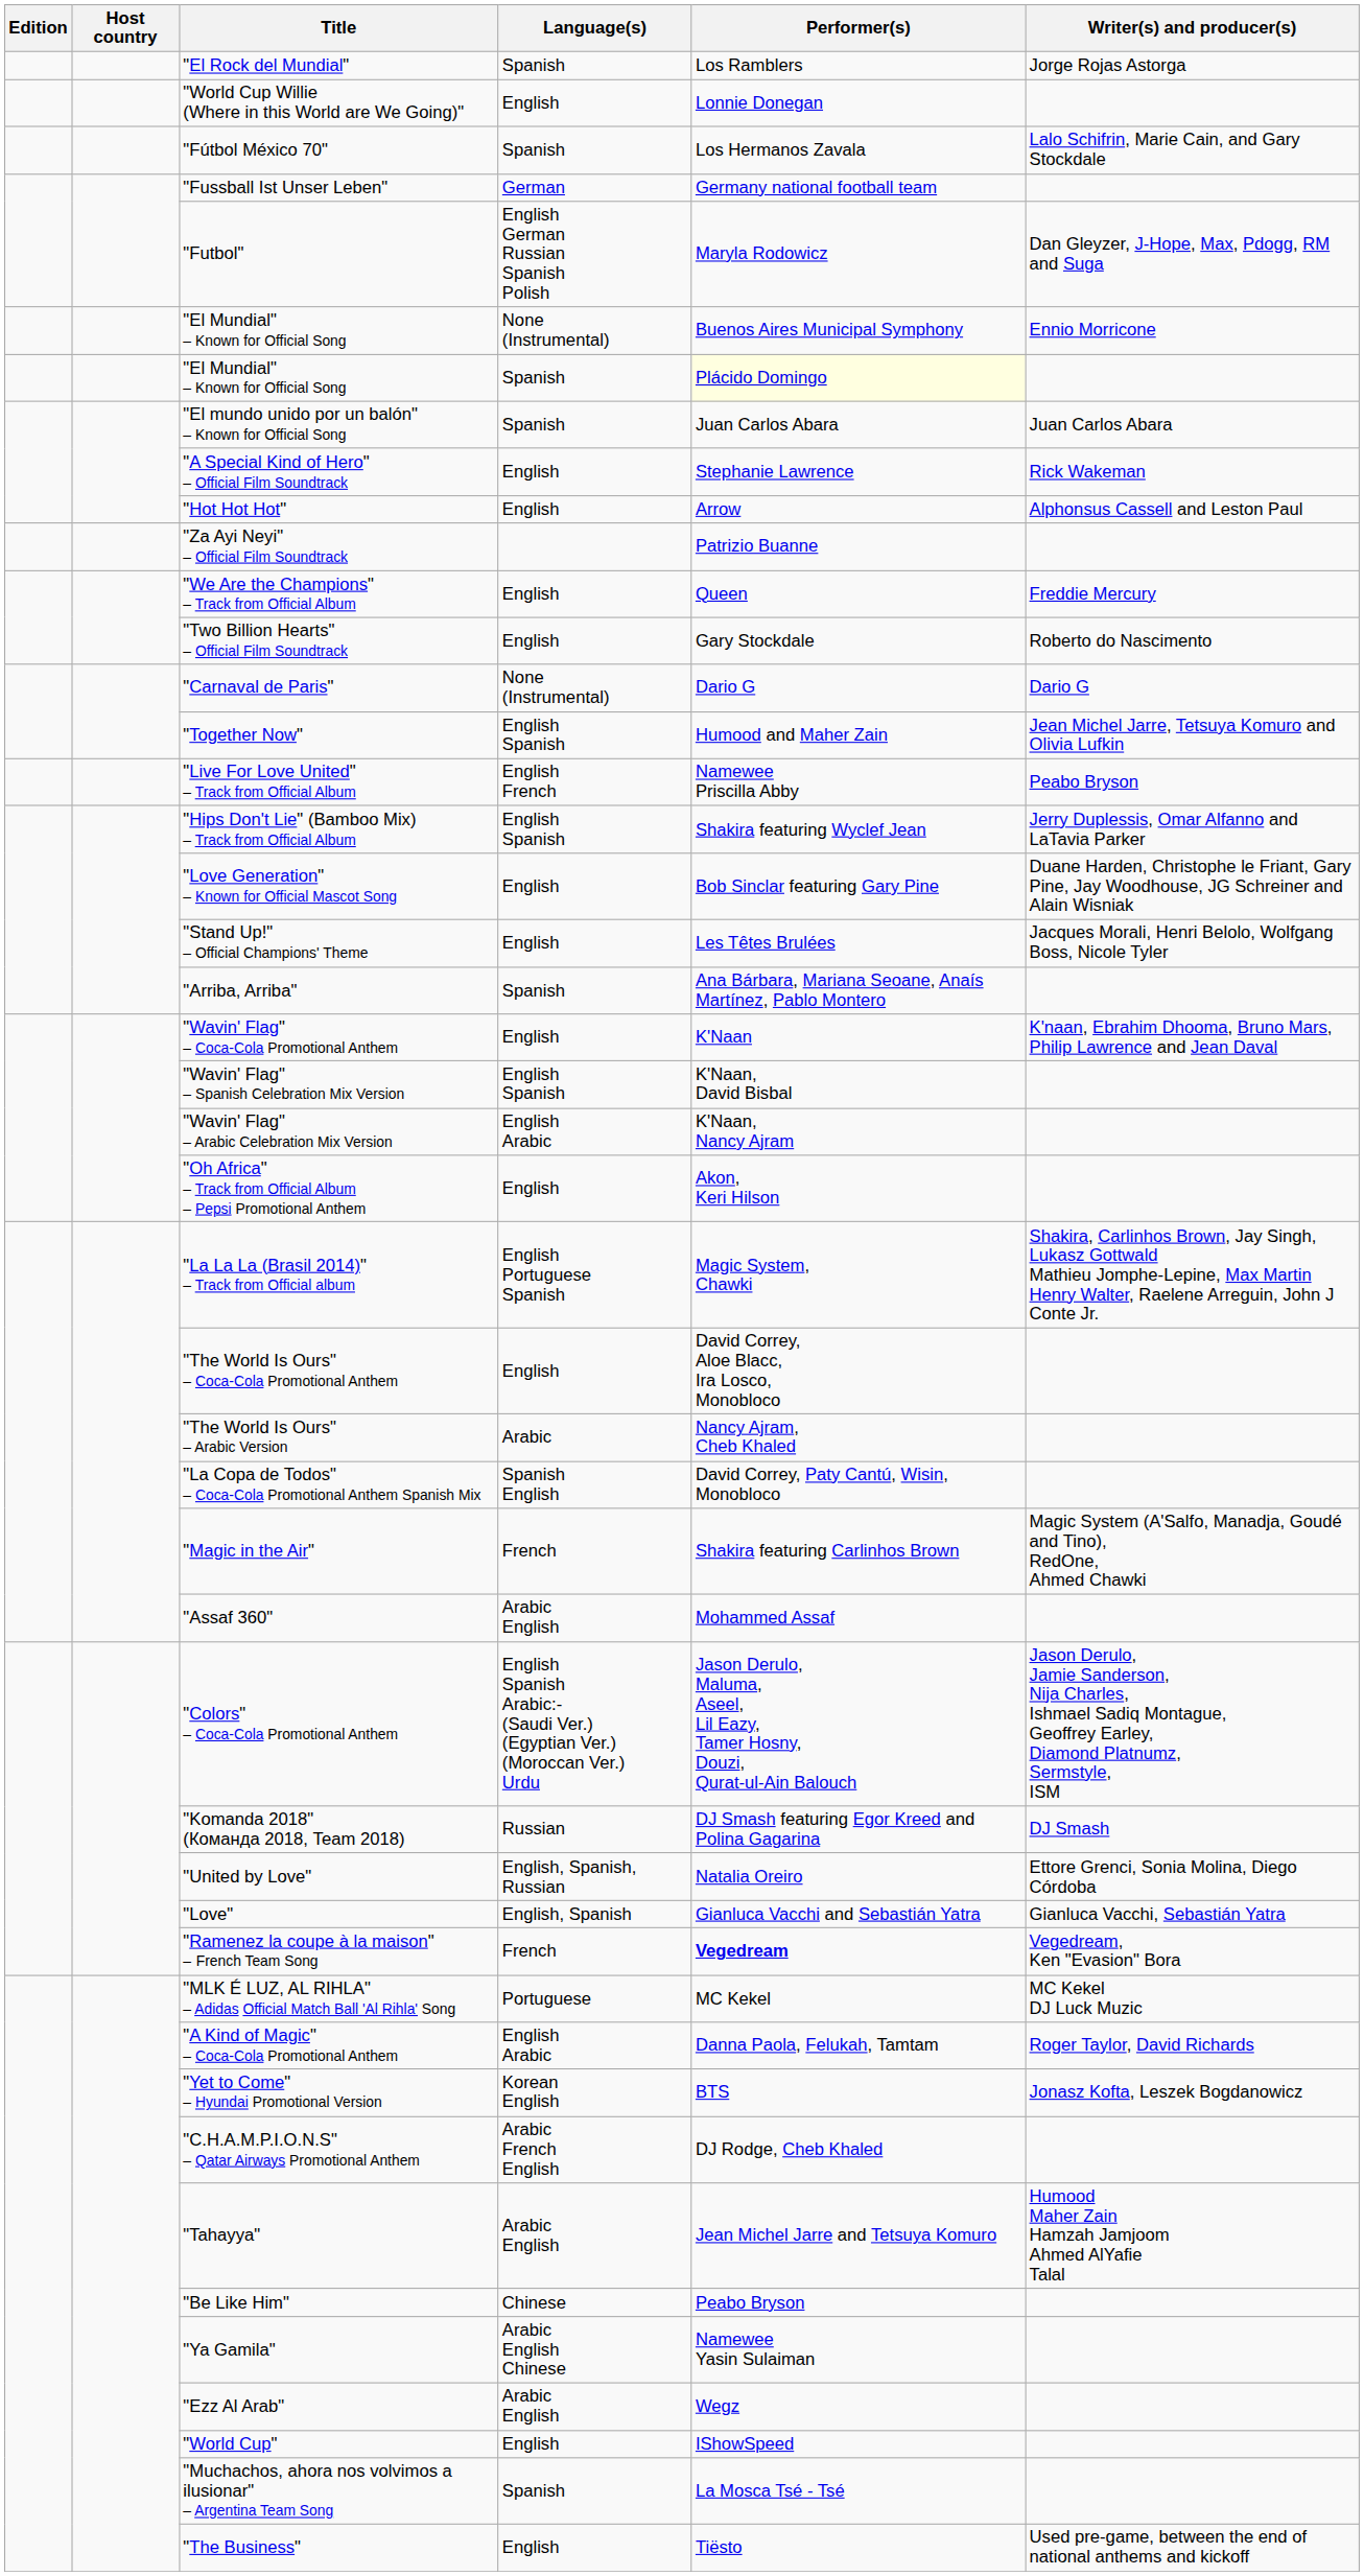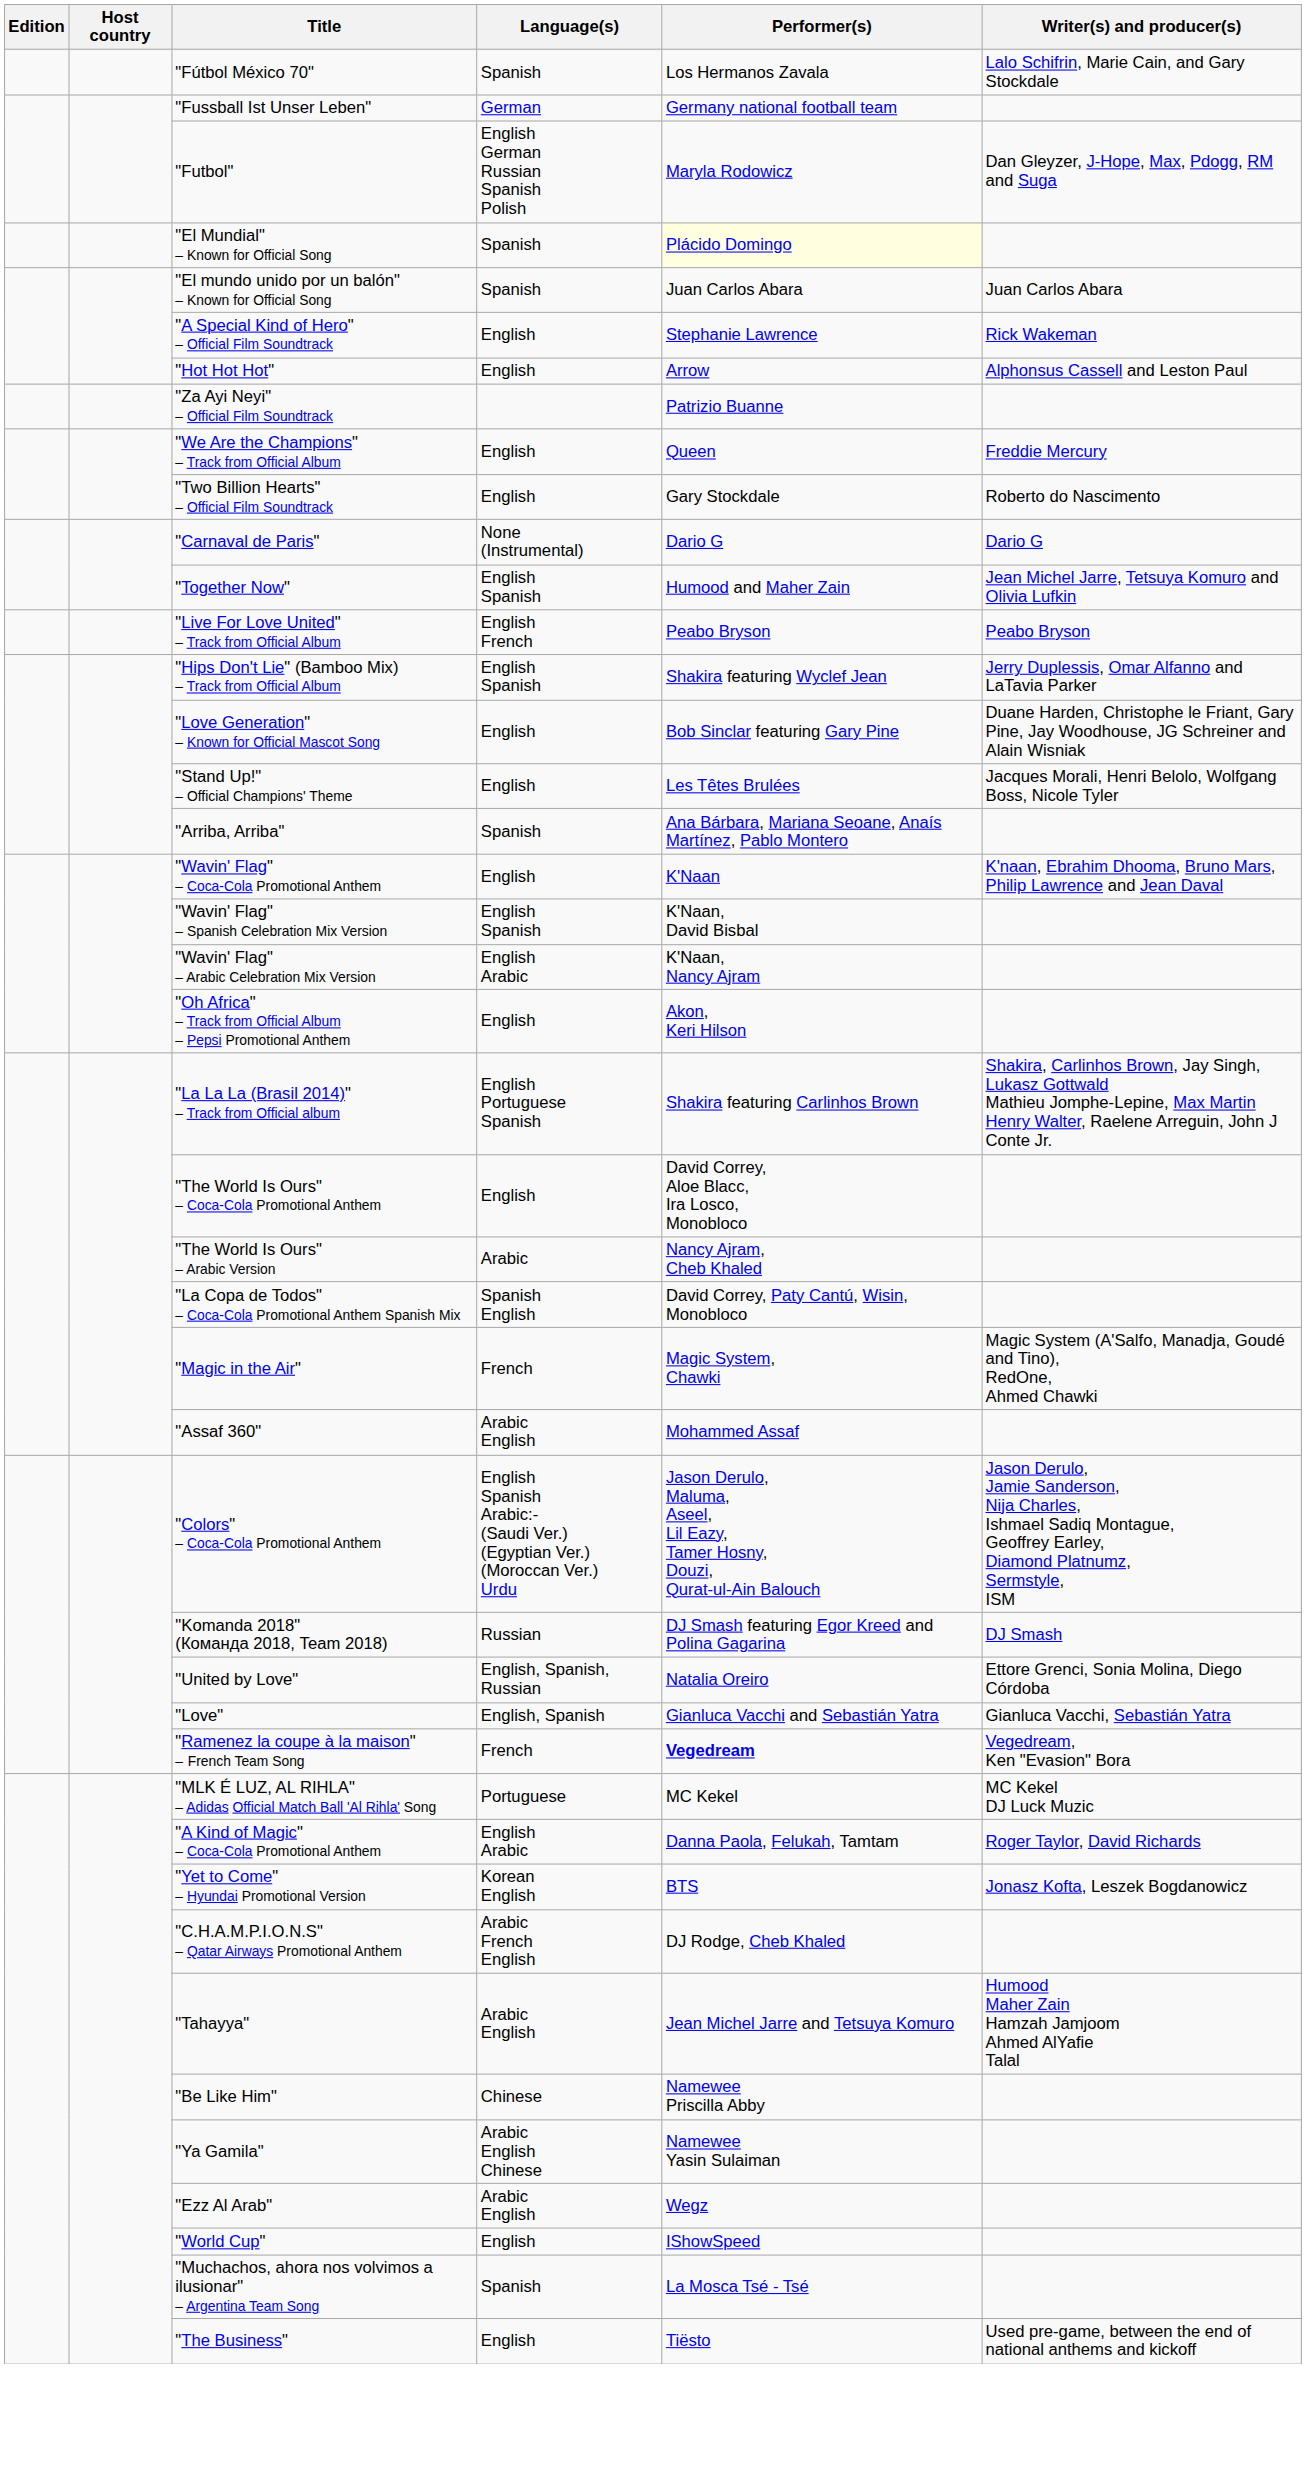 <table class="wikitable sortable">
 <tr>
 <th>Edition</th>
 <th>Host country</th>
 <th>Title</th>
 <th>Language(s)</th>
 <th width=300>Performer(s)</th>
 <th width=300>Writer(s) and producer(s)</th>
-</tr>
-<tr>
-<td></td>
-<td></td>
-<td>"<a href='#'>El Rock del Mundial</a>"</td>
-<td>Spanish</td>
-<td>Los Ramblers</td>
-<td>Jorge Rojas Astorga</td>
-</tr>
-<tr>
-<td></td>
-<td></td>
-<td>"World Cup Willie<br>(Where in this World are We Going)"</td>
-<td>English</td>
-<td><a href='#'>Lonnie Donegan</a></td>
-<td></td>
 </tr>
 <tr>
 <td></td>
 <td></td>
 <td>"Fútbol México 70"</td>
 <td>Spanish</td>
 <td>Los Hermanos Zavala</td>
 <td><a href='#'>Lalo Schifrin</a>, Marie Cain, and Gary Stockdale</td>
 </tr>
 <tr>
 <td rowspan="2"></td>
 <td rowspan="2"></td>
 <td>"Fussball Ist Unser Leben"</td>
 <td><a href='#'>German</a></td>
 <td><a href='#'>Germany national football team</a></td>
 <td></td>
 </tr>
 <tr>
 <td>"Futbol"</td>
 <td>English<br>German<br>Russian<br>Spanish<br>Polish</td>
 <td><a href='#'>Maryla Rodowicz</a></td>
 <td>Dan Gleyzer, <a href='#'>J-Hope</a>, <a href='#'>Max</a>, <a href='#'>Pdogg</a>, <a href='#'>RM</a> and <a href='#'>Suga</a></td>
-</tr>
-<tr>
-<td></td>
-<td></td>
-<td>"El Mundial"<br><small>– Known for Official Song</small></td>
-<td>None<br>(Instrumental)</td>
-<td><a href='#'>Buenos Aires Municipal Symphony</a></td>
-<td><a href='#'>Ennio Morricone</a></td>
 </tr>
 <tr>
 <td></td>
 <td></td>
 <td>"El Mundial"<br><small>– Known for Official Song</small></td>
 <td>Spanish</td>
 <td style="background: lightyellow;"><a href='#'>Plácido Domingo</a></td>
 <td></td>
 </tr>
 <tr>
 <td rowspan="3"></td>
 <td rowspan="3"></td>
 <td>"El mundo unido por un balón"<br><small>– Known for Official Song</small></td>
 <td>Spanish</td>
 <td>Juan Carlos Abara</td>
 <td>Juan Carlos Abara</td>
 </tr>
 <tr>
 <td>"<a href='#'>A Special Kind of Hero</a>"<br><small>– <a href='#'>Official Film Soundtrack</a></small></td>
 <td>English</td>
 <td><a href='#'>Stephanie Lawrence</a></td>
 <td><a href='#'>Rick Wakeman</a></td>
 </tr>
 <tr>
 <td>"<a href='#'>Hot Hot Hot</a>"</td>
 <td>English</td>
 <td><a href='#'>Arrow</a></td>
 <td><a href='#'>Alphonsus Cassell</a> and Leston Paul</td>
 </tr>
 <tr>
 <td></td>
 <td></td>
 <td>"Za Ayi Neyi"<br><small>– <a href='#'>Official Film Soundtrack</a></small></td>
 <td></td>
 <td><a href='#'>Patrizio Buanne</a></td>
 <td></td>
 </tr>
 <tr>
 <td rowspan="2"></td>
 <td rowspan="2"></td>
 <td>"<a href='#'>We Are the Champions</a>"<br><small>– <a href='#'>Track from Official Album</a></small></td>
 <td>English</td>
 <td><a href='#'>Queen</a></td>
 <td><a href='#'>Freddie Mercury</a></td>
 </tr>
 <tr>
 <td>"Two Billion Hearts"<br><small>– <a href='#'>Official Film Soundtrack</a></small></td>
 <td>English</td>
 <td>Gary Stockdale</td>
 <td>Roberto do Nascimento</td>
 </tr>
 <tr>
 <td rowspan="2"></td>
 <td rowspan="2"></td>
 <td>"<a href='#'>Carnaval de Paris</a>"</td>
 <td>None<br>(Instrumental)</td>
 <td><a href='#'>Dario G</a></td>
 <td><a href='#'>Dario G</a></td>
 </tr>
 <tr>
 <td>"<a href='#'>Together Now</a>"</td>
 <td>English<br>Spanish</td>
 <td><a href='#'>Humood</a> and <a href='#'>Maher Zain</a></td>
 <td><a href='#'>Jean Michel Jarre</a>, <a href='#'>Tetsuya Komuro</a> and <a href='#'>Olivia Lufkin</a></td>
 </tr>
 <tr>
 <td></td>
 <td> <br> </td>
 <td>"<a href='#'>Live For Love United</a>"<br><small>– <a href='#'>Track from Official Album</a></small></td>
 <td>English<br>French</td>
-<td><a href='#'>Namewee</a><br>Priscilla Abby</td>
+<td><a href='#'>Peabo Bryson</a></td>
 <td><a href='#'>Peabo Bryson</a></td>
 </tr>
 <tr>
 <td rowspan="4"></td>
 <td rowspan="4"></td>
 <td>"<a href='#'>Hips Don't Lie</a>" (Bamboo Mix)<br><small>– <a href='#'>Track from Official Album</a></small></td>
 <td>English<br>Spanish</td>
 <td><a href='#'>Shakira</a> featuring <a href='#'>Wyclef Jean</a></td>
 <td><a href='#'>Jerry Duplessis</a>, <a href='#'>Omar Alfanno</a> and LaTavia Parker</td>
 </tr>
 <tr>
 <td>"<a href='#'>Love Generation</a>"<br><small>– <a href='#'>Known for Official Mascot Song</a></small></td>
 <td>English</td>
 <td><a href='#'>Bob Sinclar</a> featuring <a href='#'>Gary Pine</a></td>
 <td>Duane Harden, Christophe le Friant, Gary Pine, Jay Woodhouse, JG Schreiner and Alain Wisniak</td>
 </tr>
 <tr>
 <td>"Stand Up!"<br><small>– Official Champions' Theme</small></td>
 <td>English</td>
 <td><a href='#'>Les Têtes Brulées</a></td>
 <td>Jacques Morali, Henri Belolo, Wolfgang Boss, Nicole Tyler</td>
 </tr>
 <tr>
 <td>"Arriba, Arriba"</td>
 <td>Spanish</td>
 <td><a href='#'>Ana Bárbara</a>, <a href='#'>Mariana Seoane</a>, <a href='#'>Anaís Martínez</a>, <a href='#'>Pablo Montero</a></td>
 <td></td>
 </tr>
 <tr>
 <td rowspan="4"></td>
 <td rowspan="4"></td>
 <td>"<a href='#'>Wavin' Flag</a>"<br><small>– <a href='#'>Coca-Cola</a> Promotional Anthem</small></td>
 <td>English</td>
 <td><a href='#'>K'Naan</a></td>
 <td><a href='#'>K'naan</a>, <a href='#'>Ebrahim Dhooma</a>, <a href='#'>Bruno Mars</a>, <a href='#'>Philip Lawrence</a> and <a href='#'>Jean Daval</a></td>
 </tr>
 <tr>
 <td>"Wavin' Flag"<br><small>– Spanish Celebration Mix Version</small></td>
 <td>English<br>Spanish</td>
 <td>K'Naan,<br>David Bisbal</td>
 <td></td>
 </tr>
 <tr>
 <td>"Wavin' Flag"<br><small>– Arabic Celebration Mix Version</small></td>
 <td>English<br>Arabic</td>
 <td>K'Naan,<br><a href='#'>Nancy Ajram</a></td>
 <td></td>
 </tr>
 <tr>
 <td>"<a href='#'>Oh Africa</a>"<br><small>– <a href='#'>Track from Official Album</a></small><br><small>– <a href='#'>Pepsi</a> Promotional Anthem</small></td>
 <td>English</td>
 <td><a href='#'>Akon</a>,<br><a href='#'>Keri Hilson</a></td>
 <td></td>
 </tr>
 <tr>
 <td rowspan="6"></td>
 <td rowspan="6"></td>
 <td>"<a href='#'>La La La (Brasil 2014)</a>"<br><small>– <a href='#'>Track from Official album</a></small></td>
 <td>English<br>Portuguese<br>Spanish</td>
-<td><a href='#'>Magic System</a>,<br><a href='#'>Chawki</a></td>
+<td><a href='#'>Shakira</a> featuring <a href='#'>Carlinhos Brown</a></td>
 <td><a href='#'>Shakira</a>, <a href='#'>Carlinhos Brown</a>, Jay Singh, <a href='#'>Lukasz Gottwald</a><br>Mathieu Jomphe-Lepine, <a href='#'>Max Martin</a><br> <a href='#'>Henry Walter</a>, Raelene Arreguin, John J Conte Jr.</td>
 </tr>
 <tr>
 <td>"The World Is Ours"<br><small>– <a href='#'>Coca-Cola</a> Promotional Anthem</small></td>
 <td>English</td>
 <td>David Correy,<br>Aloe Blacc,<br>Ira Losco,<br>Monobloco</td>
 <td></td>
 </tr>
 <tr>
 <td>"The World Is Ours"<br><small>– Arabic Version</small></td>
 <td>Arabic</td>
 <td><a href='#'>Nancy Ajram</a>,<br><a href='#'>Cheb Khaled</a></td>
 <td></td>
 </tr>
 <tr>
 <td>"La Copa de Todos"<br><small>– <a href='#'>Coca-Cola</a> Promotional Anthem Spanish Mix</small></td>
 <td>Spanish<br>English</td>
 <td>David Correy, <a href='#'>Paty Cantú</a>, <a href='#'>Wisin</a>, Monobloco</td>
 <td></td>
 </tr>
 <tr>
 <td>"<a href='#'>Magic in the Air</a>"</td>
 <td>French</td>
-<td><a href='#'>Shakira</a> featuring <a href='#'>Carlinhos Brown</a></td>
+<td><a href='#'>Magic System</a>,<br><a href='#'>Chawki</a></td>
 <td>Magic System (A'Salfo, Manadja, Goudé and Tino),<br>RedOne,<br>Ahmed Chawki</td>
 </tr>
 <tr>
 <td>"Assaf 360"</td>
 <td>Arabic<br>English</td>
 <td><a href='#'>Mohammed Assaf</a></td>
 <td></td>
 </tr>
 <tr>
 <td rowspan="5"></td>
 <td rowspan="5"></td>
 <td>"<a href='#'>Colors</a>"<br><small>– <a href='#'>Coca-Cola</a> Promotional Anthem </small></td>
 <td>English<br>Spanish<br>Arabic:-<br>(Saudi Ver.)<br>(Egyptian Ver.)<br>(Moroccan Ver.)<br><a href='#'>Urdu</a></td>
 <td><a href='#'>Jason Derulo</a>,<br><a href='#'>Maluma</a>,<br><a href='#'>Aseel</a>,<br><a href='#'>Lil Eazy</a>,<br><a href='#'>Tamer Hosny</a>,<br><a href='#'>Douzi</a>,<br><a href='#'>Qurat-ul-Ain Balouch</a></td>
 <td><a href='#'>Jason Derulo</a>,<br><a href='#'>Jamie Sanderson</a>,<br><a href='#'>Nija Charles</a>,<br>Ishmael Sadiq Montague,<br>Geoffrey Earley,<br><a href='#'>Diamond Platnumz</a>,<br><a href='#'>Sermstyle</a>,<br>ISM</td>
 </tr>
 <tr>
 <td>"Komanda 2018"<br>(Команда 2018, Team 2018) </td>
 <td>Russian</td>
 <td><a href='#'>DJ Smash</a> featuring <a href='#'>Egor Kreed</a> and <a href='#'>Polina Gagarina</a></td>
 <td><a href='#'>DJ Smash</a></td>
 </tr>
 <tr>
 <td>"United by Love" </td>
 <td>English, Spanish, Russian</td>
 <td><a href='#'>Natalia Oreiro</a></td>
 <td>Ettore Grenci, Sonia Molina, Diego Córdoba</td>
 </tr>
 <tr>
 <td>"Love"</td>
 <td>English, Spanish</td>
 <td><a href='#'>Gianluca Vacchi</a> and <a href='#'>Sebastián Yatra</a></td>
 <td>Gianluca Vacchi, <a href='#'>Sebastián Yatra</a></td>
 </tr>
 <tr>
 <td>"<a href='#'>Ramenez la coupe à la maison</a>"<br><small>–</small> <small>French Team Song</small> </td>
 <td>French</td>
 <td><strong><a href='#'>Vegedream</a></strong></td>
 <td><a href='#'>Vegedream</a>,<br>Ken "Evasion" Bora</td>
 </tr>
 <tr>
 <td rowspan="11"></td>
 <td rowspan="11"></td>
 <td>"MLK É LUZ, AL RIHLA"<br><small>– <a href='#'>Adidas</a> <a href='#'>Official Match Ball 'Al Rihla'</a> Song</small></td>
 <td>Portuguese</td>
 <td>MC Kekel</td>
 <td>MC Kekel <br> DJ Luck Muzic</td>
 </tr>
 <tr>
 <td>"<a href='#'>A Kind of Magic</a>"<br><small>– <a href='#'>Coca-Cola</a> Promotional Anthem</small></td>
 <td>English<br>Arabic</td>
 <td><a href='#'>Danna Paola</a>, <a href='#'>Felukah</a>, Tamtam</td>
 <td><a href='#'>Roger Taylor</a>, <a href='#'>David Richards</a></td>
 </tr>
 <tr>
 <td>"<a href='#'>Yet to Come</a>"<br><small>– <a href='#'>Hyundai</a> Promotional Version</small></td>
 <td>Korean<br>English</td>
 <td><a href='#'>BTS</a></td>
 <td><a href='#'>Jonasz Kofta</a>, Leszek Bogdanowicz</td>
 </tr>
 <tr>
 <td>"C.H.A.M.P.I.O.N.S"<br><small>– <a href='#'>Qatar Airways</a> Promotional Anthem </small></td>
 <td>Arabic<br>French<br>English</td>
 <td>DJ Rodge, <a href='#'>Cheb Khaled</a></td>
 <td></td>
 </tr>
 <tr>
 <td>"Tahayya"</td>
 <td>Arabic<br>English</td>
 <td><a href='#'>Jean Michel Jarre</a> and <a href='#'>Tetsuya Komuro</a></td>
 <td><a href='#'>Humood</a> <br> <a href='#'>Maher Zain</a> <br> Hamzah Jamjoom <br> Ahmed AlYafie <br>Talal</td>
 </tr>
 <tr>
 <td>"Be Like Him"</td>
 <td>Chinese</td>
-<td><a href='#'>Peabo Bryson</a></td>
+<td><a href='#'>Namewee</a><br>Priscilla Abby</td>
 <td></td>
 </tr>
 <tr>
 <td>"Ya Gamila"</td>
 <td>Arabic<br>English<br>Chinese</td>
 <td><a href='#'>Namewee</a><br>Yasin Sulaiman</td>
 <td></td>
 </tr>
 <tr>
 <td>"Ezz Al Arab"</td>
 <td>Arabic<br>English</td>
 <td><a href='#'>Wegz</a></td>
 <td></td>
 </tr>
 <tr>
 <td>"<a href='#'>World Cup</a>"</td>
 <td>English</td>
 <td><a href='#'>IShowSpeed</a></td>
 <td></td>
 </tr>
 <tr>
 <td>"Muchachos, ahora nos volvimos a ilusionar"<br><small>– <a href='#'>Argentina Team Song</a></small></td>
 <td>Spanish</td>
 <td><a href='#'>La Mosca Tsé - Tsé</a></td>
 <td></td>
 </tr>
 <tr>
 <td>"<a href='#'>The Business</a>"</td>
 <td>English</td>
 <td><a href='#'>Tiësto</a></td>
 <td>Used pre-game, between the end of national anthems and kickoff</td>
 </tr>
 <tr>
 </tr>
 </table>
